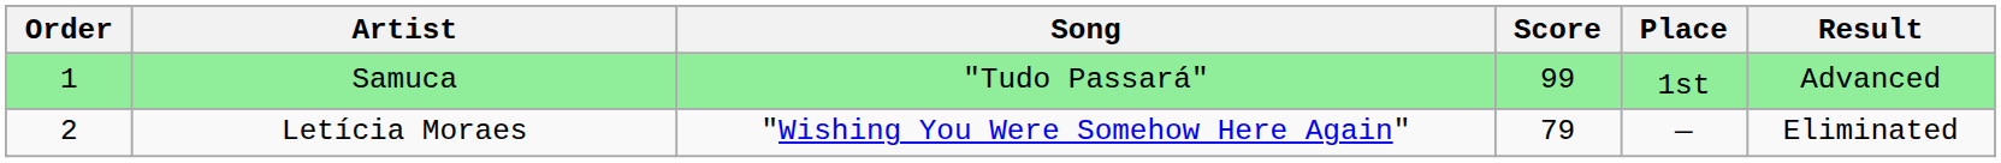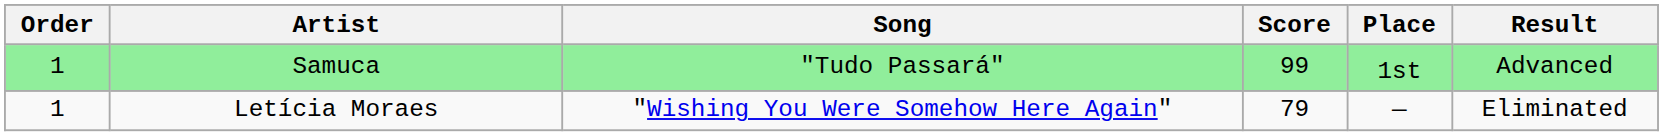 <table class="wikitable" style="text-align:center; width:70%;">
 <tr>
 <th scope="col" width="05%">Order</th>
 <th scope="col" width="22%">Artist</th>
 <th scope="col" width="33%">Song</th>
 <th scope="col" width="05%">Score</th>
 <th scope="col" width="05%">Place</th>
 <th scope="col" width="10%">Result</th>
 </tr>
 <tr bgcolor=90EE9B>
 <td>1</td>
 <td>Samuca</td>
 <td>"Tudo Passará"</td>
 <td>99</td>
 <td>1st<sup></sup></td>
 <td>Advanced</td>
 </tr>
 <tr>
-<td>2</td>
+<td>1</td>
 <td>Letícia Moraes</td>
 <td>"<a href='#'>Wishing You Were Somehow Here Again</a>"</td>
 <td>79</td>
 <td>—</td>
 <td>Eliminated</td>
 </tr>
 </table>
